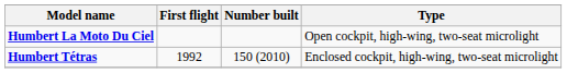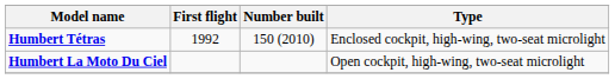 <table class="wikitable" align=center style="font-size:90%;">
 <tr>
 </tr>
 <tr style="background:#efefef;">
 <th>Model name</th>
 <th>First flight</th>
 <th>Number built</th>
 <th>Type</th>
 </tr>
 <tr>
+<td align=left><strong><a href='#'>Humbert Tétras</a></strong></td>
+<td align=center>1992</td>
+<td align=center>150 (2010)</td>
+<td align=left>Enclosed cockpit, high-wing, two-seat microlight</td>
+</tr>
+<tr>
 <td align=left><strong><a href='#'>Humbert La Moto Du Ciel</a></strong></td>
 <td align=center></td>
 <td align=center></td>
 <td align=left>Open cockpit, high-wing, two-seat microlight</td>
 </tr>
 <tr>
-<td align=left><strong><a href='#'>Humbert Tétras</a></strong></td>
-<td align=center>1992</td>
-<td align=center>150 (2010)</td>
-<td align=left>Enclosed cockpit, high-wing, two-seat microlight</td>
-</tr>
-<tr>
 </tr>
 </table>
